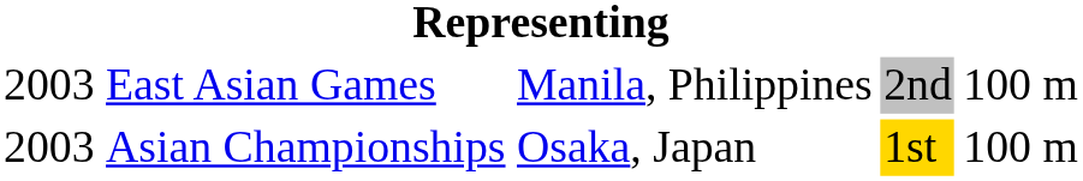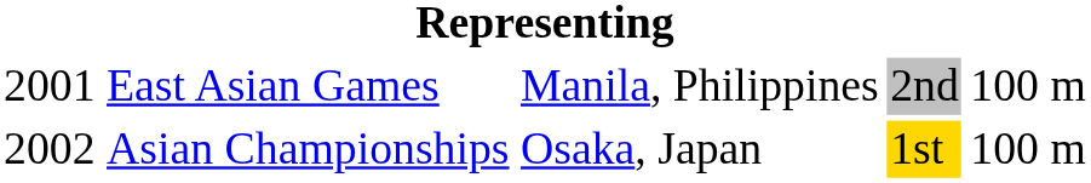 <table>
 <tr>
 <th colspan="5">Representing </th>
 </tr>
 <tr>
-<td>2003</td>
+<td>2001</td>
 <td><a href='#'>East Asian Games</a></td>
 <td><a href='#'>Manila</a>, Philippines</td>
 <td bgcolor="silver">2nd</td>
 <td>100 m</td>
 </tr>
 <tr>
-<td>2003</td>
+<td>2002</td>
 <td><a href='#'>Asian Championships</a></td>
 <td><a href='#'>Osaka</a>, Japan</td>
 <td bgcolor="gold">1st</td>
 <td>100 m</td>
 </tr>
 </table>
